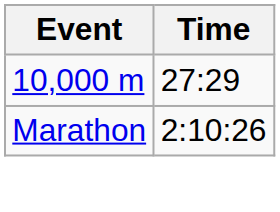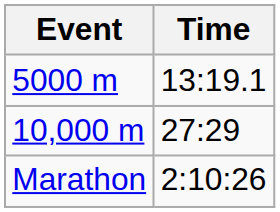 <table class="wikitable">
 <tr>
 <th>Event</th>
 <th>Time</th>
+</tr>
+<tr>
+<td><a href='#'>5000 m</a></td>
+<td>13:19.1</td>
 </tr>
 <tr>
 <td><a href='#'>10,000 m</a></td>
 <td>27:29</td>
 </tr>
 <tr>
 <td><a href='#'>Marathon</a></td>
 <td>2:10:26</td>
 </tr>
 </table>
